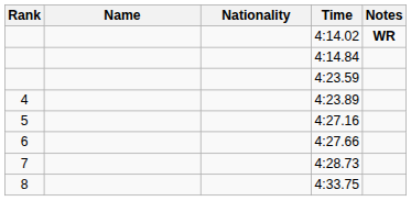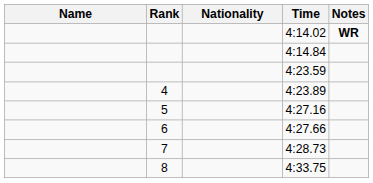 <table class="wikitable sortable" style="text-align:center">
 <tr>
+<th style="width:180px">Name</th>
 <th>Rank</th>
-<th style="width:180px">Name</th>
 <th style="width:125px">Nationality</th>
 <th>Time</th>
 <th>Notes</th>
 </tr>
 <tr>
+<td style="text-align:left;"></td>
 <td></td>
-<td style="text-align:left;"></td>
 <td style="text-align:left;"></td>
 <td>4:14.02</td>
 <td><strong>WR</strong></td>
 </tr>
 <tr>
+<td style="text-align:left;"></td>
 <td></td>
-<td style="text-align:left;"></td>
 <td style="text-align:left;"></td>
 <td>4:14.84</td>
 <td></td>
 </tr>
 <tr>
+<td style="text-align:left;"></td>
 <td></td>
-<td style="text-align:left;"></td>
 <td style="text-align:left;"></td>
 <td>4:23.59</td>
 <td></td>
 </tr>
 <tr>
+<td style="text-align:left;"></td>
 <td>4</td>
-<td style="text-align:left;"></td>
 <td style="text-align:left;"></td>
 <td>4:23.89</td>
 <td></td>
 </tr>
 <tr>
+<td style="text-align:left;"></td>
 <td>5</td>
-<td style="text-align:left;"></td>
 <td style="text-align:left;"></td>
 <td>4:27.16</td>
 <td></td>
 </tr>
 <tr>
+<td style="text-align:left;"></td>
 <td>6</td>
-<td style="text-align:left;"></td>
 <td style="text-align:left;"></td>
 <td>4:27.66</td>
 <td></td>
 </tr>
 <tr>
+<td style="text-align:left;"></td>
 <td>7</td>
-<td style="text-align:left;"></td>
 <td style="text-align:left;"></td>
 <td>4:28.73</td>
 <td></td>
 </tr>
 <tr>
+<td style="text-align:left;"></td>
 <td>8</td>
-<td style="text-align:left;"></td>
 <td style="text-align:left;"></td>
 <td>4:33.75</td>
 <td></td>
 </tr>
 </table>
